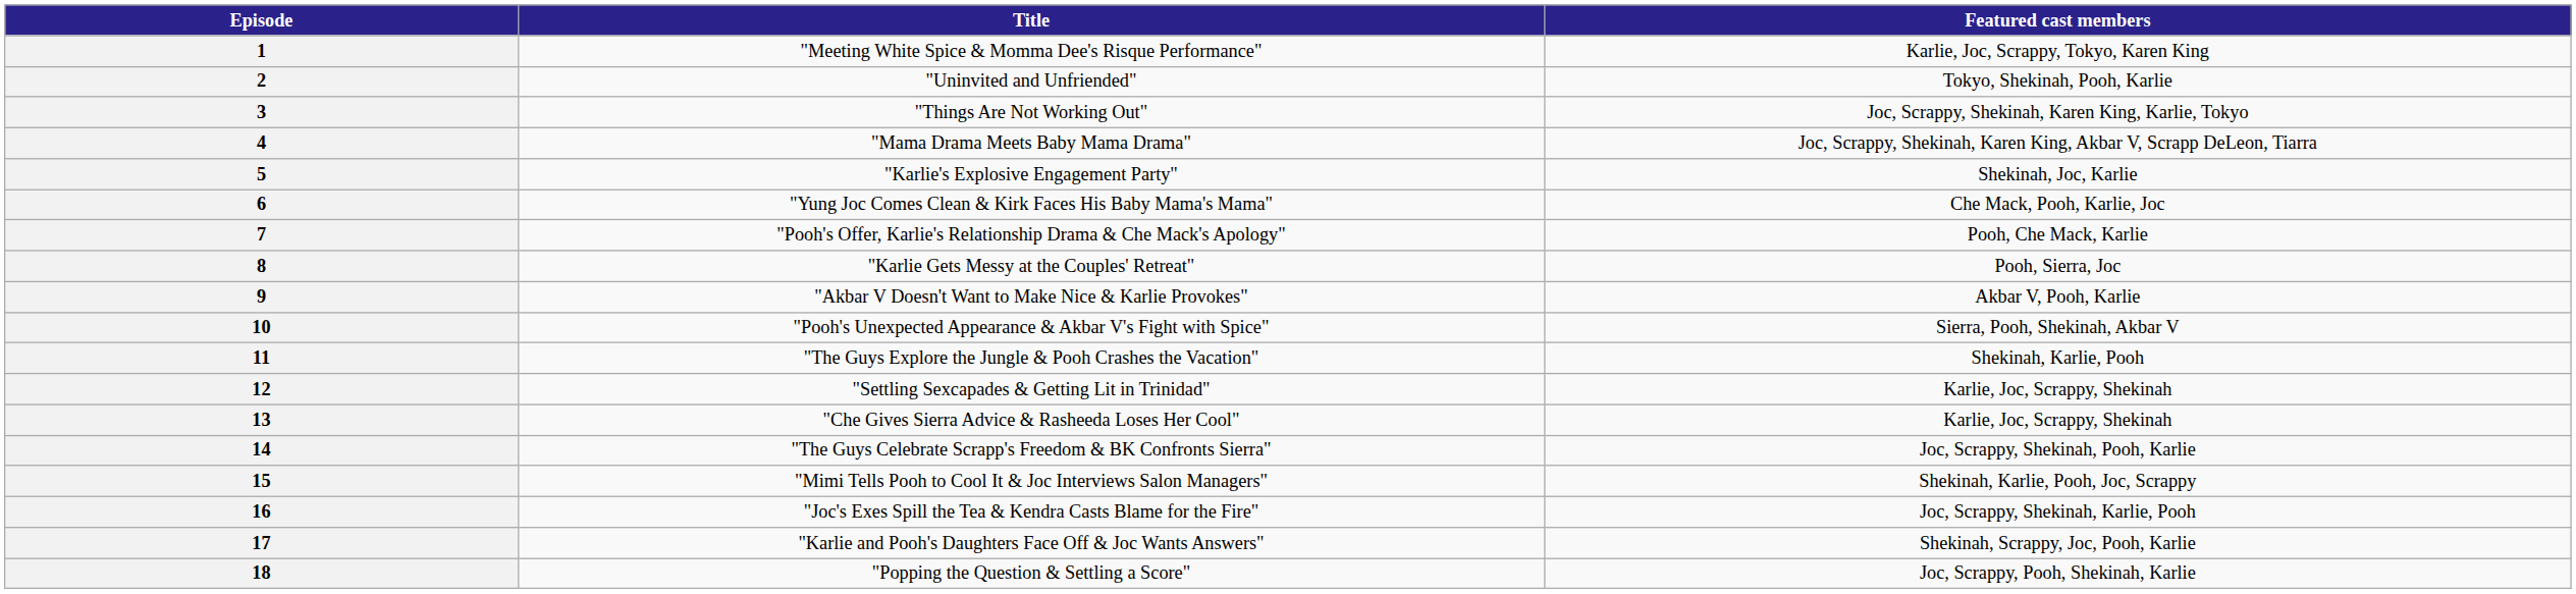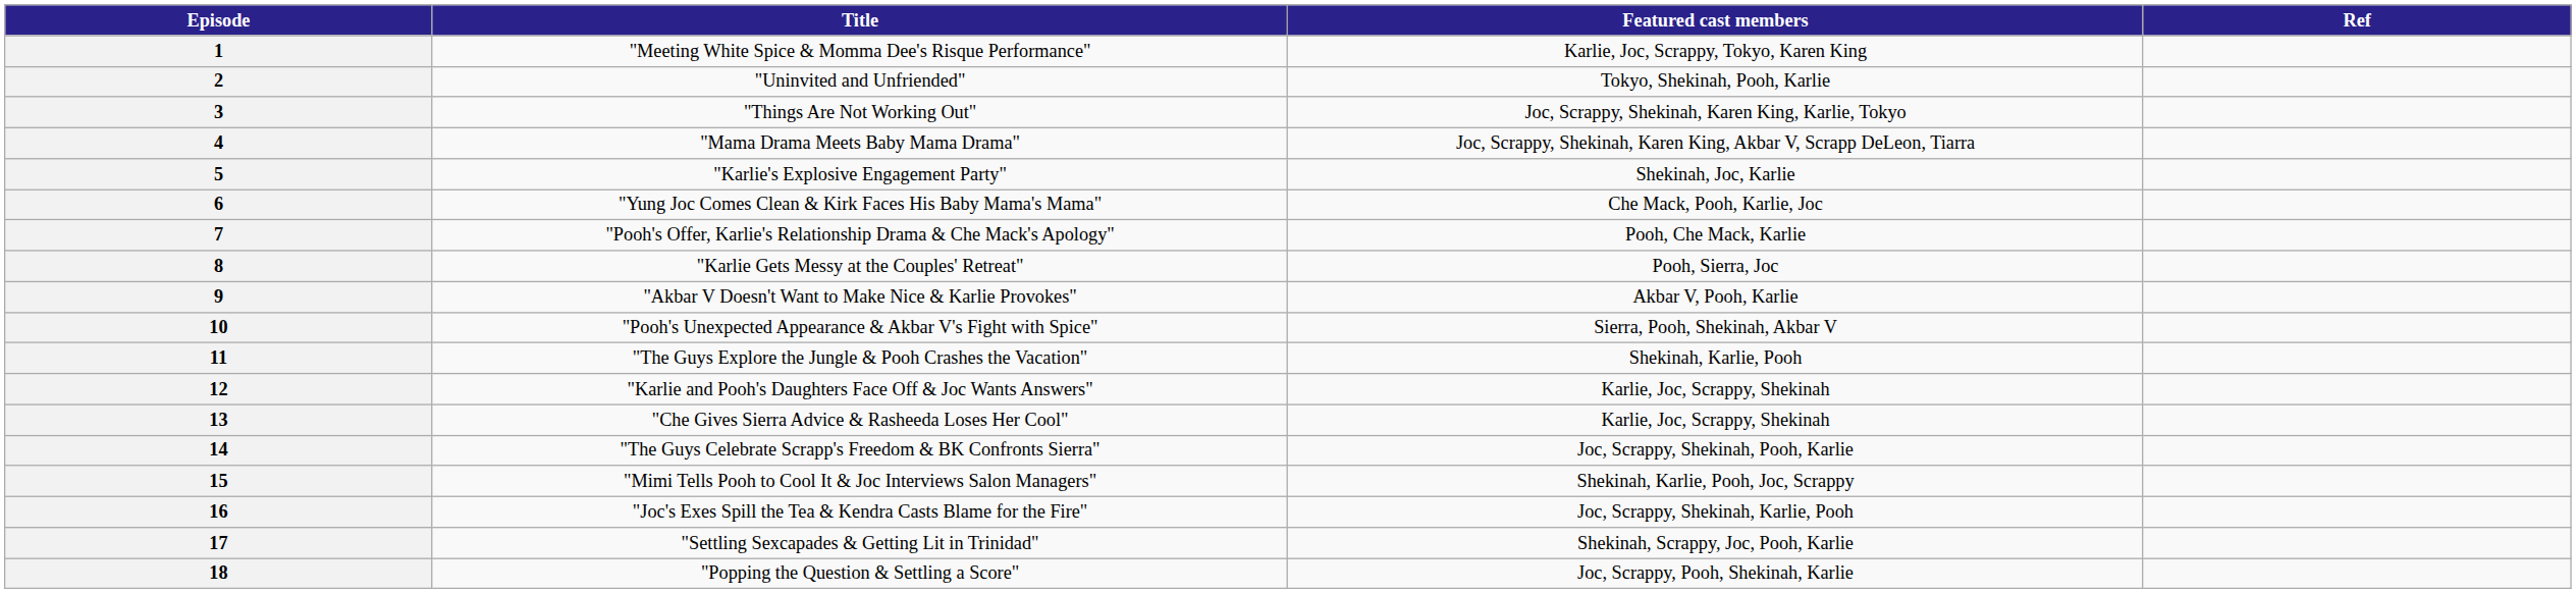 <table class="wikitable sortable" style="font-size:90%; text-align: center; margin: auto;">
 <tr>
 <th scope="col"  style="background:#2a218a; color:#fff; width:5%;">Episode</th>
 <th scope="col"  style="background:#2a218a; color:#fff; width:10%;">Title</th>
 <th scope="col"  style="background:#2a218a; color:#fff; width:10%;">Featured cast members</th>
+<th scope="col"  style="background:#2a218a; color:#fff; width:5%;">Ref</th>
 </tr>
 <tr>
 <th scope="row">1</th>
 <td>"Meeting White Spice & Momma Dee's Risque Performance"</td>
 <td>Karlie, Joc, Scrappy, Tokyo, Karen King</td>
+<td style="text-align:center;"></td>
 </tr>
 <tr>
 <th scope="row">2</th>
 <td>"Uninvited and Unfriended"</td>
 <td>Tokyo, Shekinah, Pooh, Karlie</td>
+<td style="text-align:center;"></td>
 </tr>
 <tr>
 <th scope="row">3</th>
 <td>"Things Are Not Working Out"</td>
 <td>Joc, Scrappy, Shekinah, Karen King, Karlie, Tokyo</td>
+<td style="text-align:center;"></td>
 </tr>
 <tr>
 <th scope="row">4</th>
 <td>"Mama Drama Meets Baby Mama Drama"</td>
 <td>Joc, Scrappy, Shekinah, Karen King, Akbar V, Scrapp DeLeon, Tiarra</td>
+<td style="text-align:center;"></td>
 </tr>
 <tr>
 <th scope="row">5</th>
 <td>"Karlie's Explosive Engagement Party"</td>
 <td>Shekinah, Joc, Karlie</td>
+<td style="text-align:center;"></td>
 </tr>
 <tr>
 <th scope="row">6</th>
 <td>"Yung Joc Comes Clean & Kirk Faces His Baby Mama's Mama"</td>
 <td>Che Mack, Pooh, Karlie, Joc</td>
+<td style="text-align:center;"></td>
 </tr>
 <tr>
 <th scope="row">7</th>
 <td>"Pooh's Offer, Karlie's Relationship Drama & Che Mack's Apology"</td>
 <td>Pooh, Che Mack, Karlie</td>
+<td style="text-align:center;"></td>
 </tr>
 <tr>
 <th scope="row">8</th>
 <td>"Karlie Gets Messy at the Couples' Retreat"</td>
 <td>Pooh, Sierra, Joc</td>
+<td style="text-align:center;"></td>
 </tr>
 <tr>
 <th scope="row">9</th>
 <td>"Akbar V Doesn't Want to Make Nice & Karlie Provokes"</td>
 <td>Akbar V, Pooh, Karlie</td>
+<td style="text-align:center;"></td>
 </tr>
 <tr>
 <th scope="row">10</th>
 <td>"Pooh's Unexpected Appearance & Akbar V's Fight with Spice"</td>
 <td>Sierra, Pooh, Shekinah, Akbar V</td>
+<td style="text-align:center;"></td>
 </tr>
 <tr>
 <th scope="row">11</th>
 <td>"The Guys Explore the Jungle & Pooh Crashes the Vacation"</td>
 <td>Shekinah, Karlie, Pooh</td>
+<td style="text-align:center;"></td>
 </tr>
 <tr>
 <th scope="row">12</th>
-<td>"Settling Sexcapades & Getting Lit in Trinidad"</td>
+<td>"Karlie and Pooh's Daughters Face Off & Joc Wants Answers"</td>
 <td>Karlie, Joc, Scrappy, Shekinah</td>
+<td style="text-align:center;"></td>
 </tr>
 <tr>
 <th scope="row">13</th>
 <td>"Che Gives Sierra Advice & Rasheeda Loses Her Cool"</td>
 <td>Karlie, Joc, Scrappy, Shekinah</td>
+<td style="text-align:center;"></td>
 </tr>
 <tr>
 <th scope="row">14</th>
 <td>"The Guys Celebrate Scrapp's Freedom & BK Confronts Sierra"</td>
 <td>Joc, Scrappy, Shekinah, Pooh, Karlie</td>
+<td style="text-align:center;"></td>
 </tr>
 <tr>
 <th scope="row">15</th>
 <td>"Mimi Tells Pooh to Cool It & Joc Interviews Salon Managers"</td>
 <td>Shekinah, Karlie, Pooh, Joc, Scrappy</td>
+<td style="text-align:center;"></td>
 </tr>
 <tr>
 <th scope="row">16</th>
 <td>"Joc's Exes Spill the Tea & Kendra Casts Blame for the Fire"</td>
 <td>Joc, Scrappy, Shekinah, Karlie, Pooh</td>
+<td style="text-align:center;"></td>
 </tr>
 <tr>
 <th scope="row">17</th>
-<td>"Karlie and Pooh's Daughters Face Off & Joc Wants Answers"</td>
+<td>"Settling Sexcapades & Getting Lit in Trinidad"</td>
 <td>Shekinah, Scrappy, Joc, Pooh, Karlie</td>
+<td style="text-align:center;"></td>
 </tr>
 <tr>
 <th scope="row">18</th>
 <td>"Popping the Question & Settling a Score"</td>
 <td>Joc, Scrappy, Pooh, Shekinah, Karlie</td>
+<td style="text-align:center;"></td>
 </tr>
 </table>
